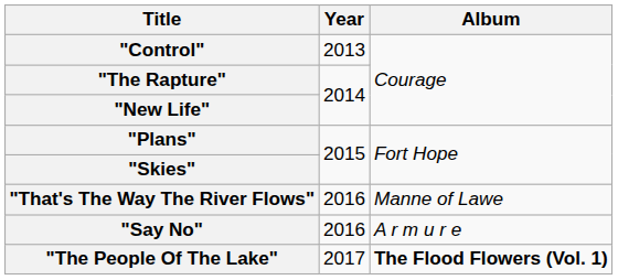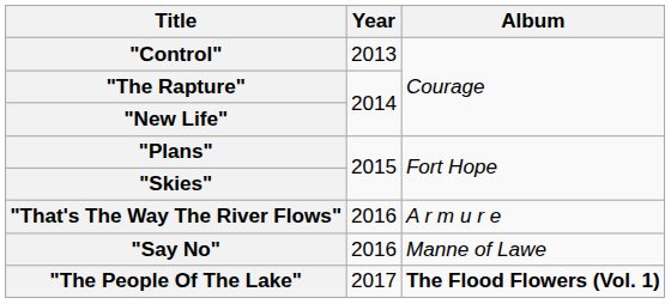 <table class="wikitable plainrowheaders">
 <tr>
 <th>Title</th>
 <th>Year</th>
 <th>Album</th>
 </tr>
 <tr>
 <th scope="row">"Control"</th>
 <td>2013</td>
 <td rowspan=3><em>Courage</em></td>
 </tr>
 <tr>
 <th scope="row">"The Rapture"</th>
 <td rowspan=2>2014</td>
 </tr>
 <tr>
 <th scope="row">"New Life"</th>
 </tr>
 <tr>
 <th scope="row">"Plans"</th>
 <td rowspan="2">2015</td>
 <td rowspan="2"><em>Fort Hope</em></td>
 </tr>
 <tr>
 <th scope="row">"Skies"</th>
 </tr>
 <tr>
 <th scope="row">"That's The Way The River Flows"</th>
 <td>2016</td>
-<td><em>Manne of Lawe</em></td>
+<td><em>A r m u r e</em></td>
 </tr>
 <tr>
 <th scope="row">"Say No"</th>
 <td>2016</td>
-<td><em>A r m u r e</em></td>
+<td><em>Manne of Lawe</em></td>
 </tr>
 <tr>
 <th scope="row">"The People Of The Lake"</th>
 <td>2017</td>
 <td><strong>The Flood Flowers (Vol. 1)</strong></td>
 </tr>
 </table>
